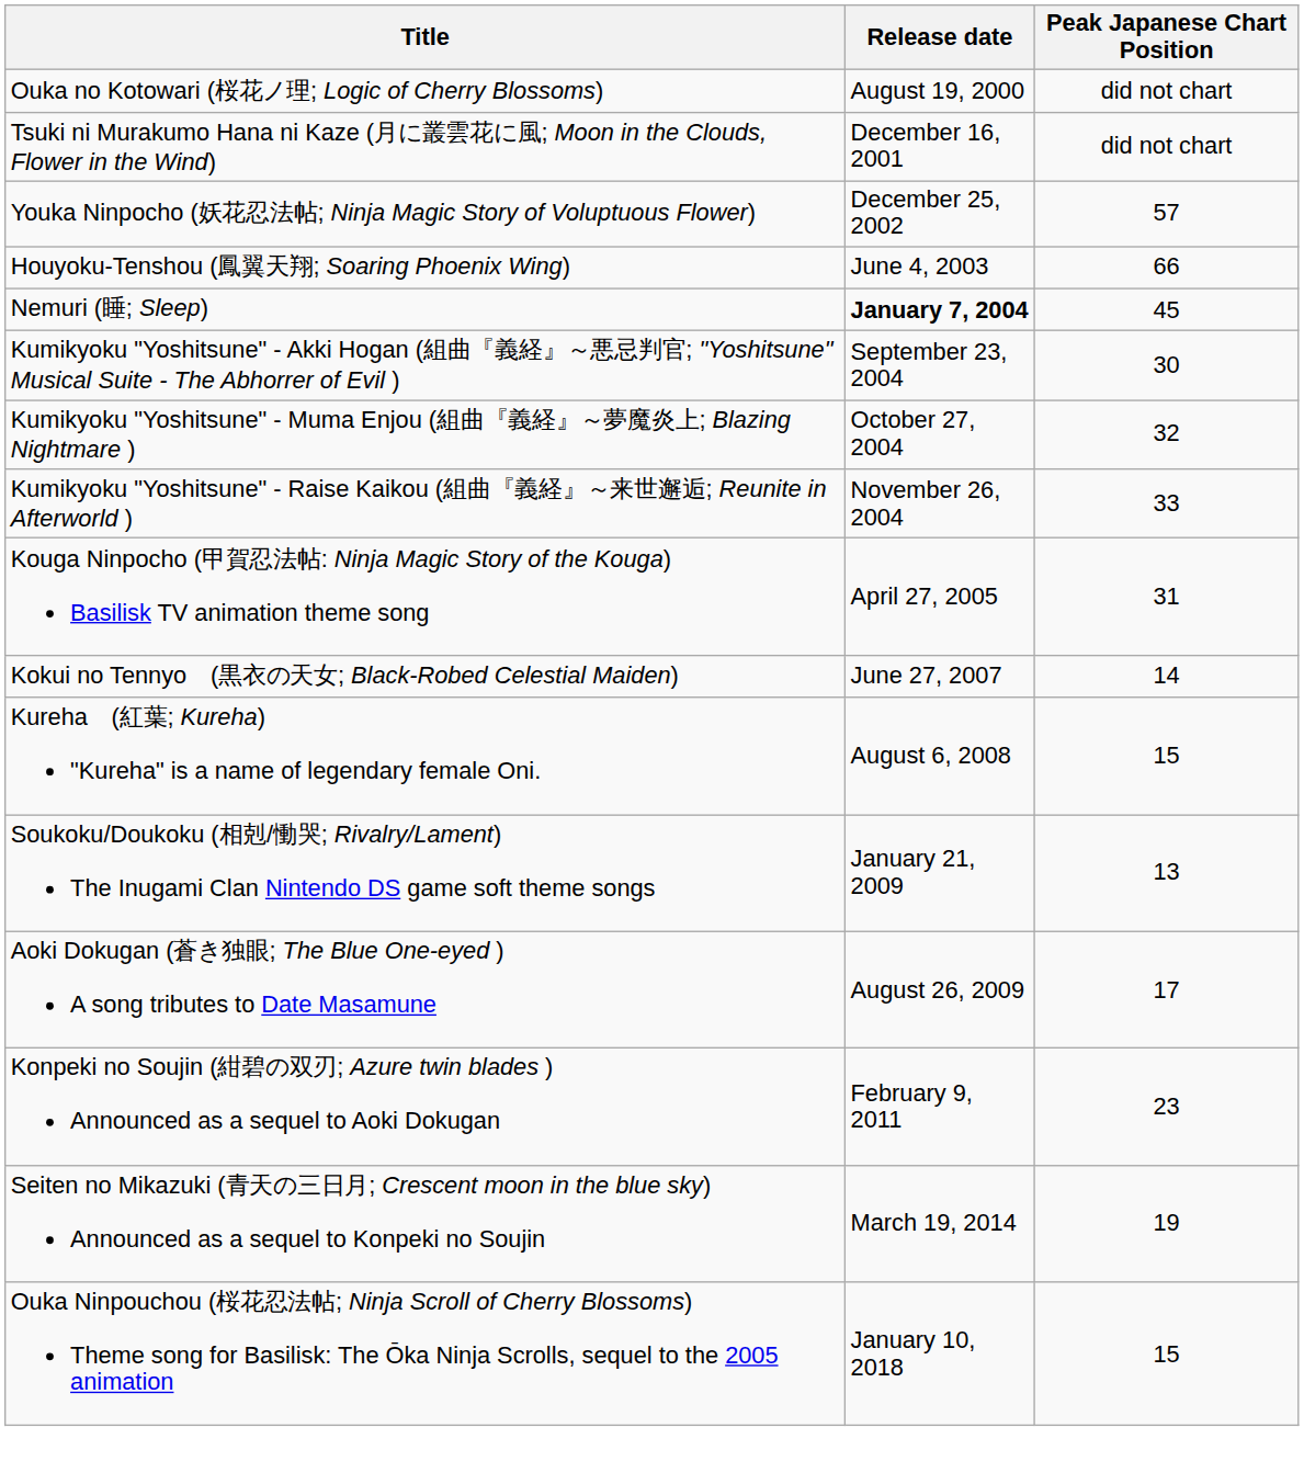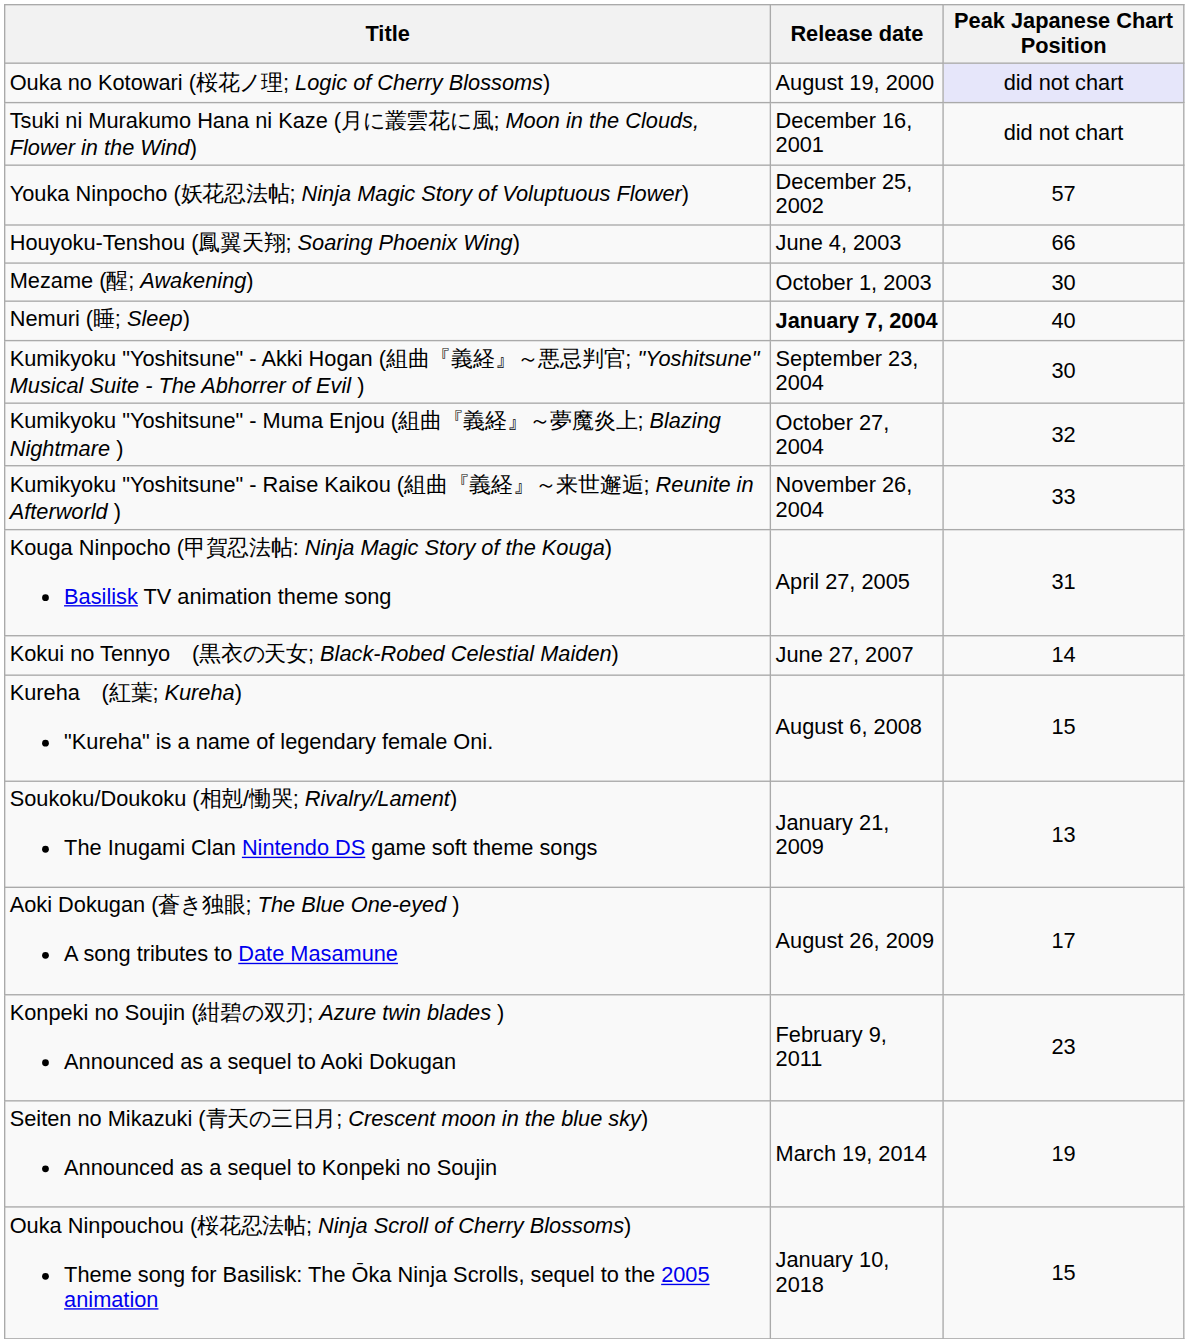 <table class="wikitable">
 <tr>
 <th>Title</th>
 <th>Release date</th>
 <th>Peak Japanese Chart Position</th>
 </tr>
 <tr>
 <td>Ouka no Kotowari (桜花ノ理; <em>Logic of Cherry Blossoms</em>)</td>
 <td>August 19, 2000</td>
-<td align="center">did not chart</td>
+<td align="center" style="background: lavender;">did not chart</td>
 </tr>
 <tr>
 <td>Tsuki ni Murakumo Hana ni Kaze (月に叢雲花に風; <em>Moon in the Clouds, Flower in the Wind</em>)</td>
 <td>December 16, 2001</td>
 <td align="center">did not chart</td>
 </tr>
 <tr>
 <td>Youka Ninpocho (妖花忍法帖; <em>Ninja Magic Story of Voluptuous Flower</em>)</td>
 <td>December 25, 2002</td>
 <td align="center">57</td>
 </tr>
 <tr>
 <td>Houyoku-Tenshou (鳳翼天翔; <em>Soaring Phoenix Wing</em>)</td>
 <td>June 4, 2003</td>
 <td align="center">66</td>
 </tr>
 <tr>
+<td>Mezame (醒; <em>Awakening</em>)</td>
+<td>October 1, 2003</td>
+<td align="center">30</td>
+</tr>
+<tr>
 <td>Nemuri (睡; <em>Sleep</em>)</td>
 <td><strong>January 7, 2004</strong></td>
-<td align="center">45</td>
+<td align="center">40</td>
 </tr>
 <tr>
 <td>Kumikyoku "Yoshitsune" - Akki Hogan (組曲『義経』～悪忌判官; <em>"Yoshitsune" Musical Suite - The Abhorrer of Evil</em> )</td>
 <td>September 23, 2004</td>
 <td align="center">30</td>
 </tr>
 <tr>
 <td>Kumikyoku "Yoshitsune" - Muma Enjou (組曲『義経』～夢魔炎上; <em>Blazing Nightmare</em> )</td>
 <td>October 27, 2004</td>
 <td align="center">32</td>
 </tr>
 <tr>
 <td>Kumikyoku "Yoshitsune" - Raise Kaikou (組曲『義経』～来世邂逅; <em>Reunite in Afterworld</em> )</td>
 <td>November 26, 2004</td>
 <td align="center">33</td>
 </tr>
 <tr>
 <td>Kouga Ninpocho (甲賀忍法帖: <em>Ninja Magic Story of the Kouga</em>)<br><ul><li><a href='#'>Basilisk</a> TV animation theme song</li></ul></td>
 <td>April 27, 2005</td>
 <td align="center">31</td>
 </tr>
 <tr>
 <td>Kokui no Tennyo　(黒衣の天女; <em>Black-Robed Celestial Maiden</em>)</td>
 <td>June 27, 2007</td>
 <td align="center">14</td>
 </tr>
 <tr>
 <td>Kureha　(紅葉; <em>Kureha</em>)<br><ul><li>"Kureha" is a name of legendary female Oni.</li></ul></td>
 <td>August 6, 2008</td>
 <td align="center">15</td>
 </tr>
 <tr>
 <td>Soukoku/Doukoku (相剋/慟哭; <em>Rivalry/Lament</em>)<br><ul><li>The Inugami Clan <a href='#'>Nintendo DS</a> game soft theme songs</li></ul></td>
 <td>January 21, 2009</td>
 <td align="center">13</td>
 </tr>
 <tr>
 <td>Aoki Dokugan (蒼き独眼;  <em>The Blue One-eyed</em> )<br><ul><li>A song tributes to <a href='#'>Date Masamune</a></li></ul></td>
 <td>August 26, 2009</td>
 <td align="center">17</td>
 </tr>
 <tr>
 <td>Konpeki no Soujin (紺碧の双刃;  <em>Azure twin blades</em> )<br><ul><li>Announced as a sequel to Aoki Dokugan</li></ul></td>
 <td>February 9, 2011</td>
 <td align="center">23</td>
 </tr>
 <tr>
 <td>Seiten no Mikazuki (青天の三日月;  <em>Crescent moon in the blue sky</em>)<br><ul><li>Announced as a sequel to Konpeki no Soujin</li></ul></td>
 <td>March 19, 2014</td>
 <td align="center">19</td>
 </tr>
 <tr>
 <td>Ouka Ninpouchou (桜花忍法帖;  <em>Ninja Scroll of Cherry Blossoms</em>)<br><ul><li>Theme song for Basilisk: The Ōka Ninja Scrolls, sequel to the <a href='#'>2005 animation</a></li></ul></td>
 <td>January 10, 2018</td>
 <td align="center">15</td>
 </tr>
 </table>
